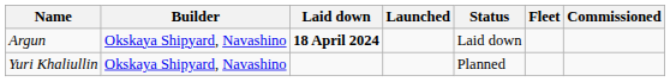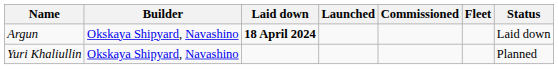 <table class="wikitable">
 <tr>
 <th>Name</th>
 <th>Builder</th>
 <th>Laid down</th>
 <th>Launched</th>
+<th>Commissioned</th>
+<th>Fleet</th>
 <th>Status</th>
-<th>Fleet</th>
-<th>Commissioned</th>
 </tr>
 <tr>
 <td><em>Argun</em></td>
 <td><a href='#'>Okskaya Shipyard</a>, <a href='#'>Navashino</a></td>
 <td><strong>18 April 2024</strong></td>
 <td></td>
-<td>Laid down</td>
 <td></td>
 <td></td>
+<td>Laid down</td>
 </tr>
 <tr>
 <td><em>Yuri Khaliullin</em></td>
 <td><a href='#'>Okskaya Shipyard</a>, <a href='#'>Navashino</a></td>
 <td></td>
 <td></td>
-<td>Planned</td>
 <td></td>
 <td></td>
+<td>Planned</td>
 </tr>
 </table>
